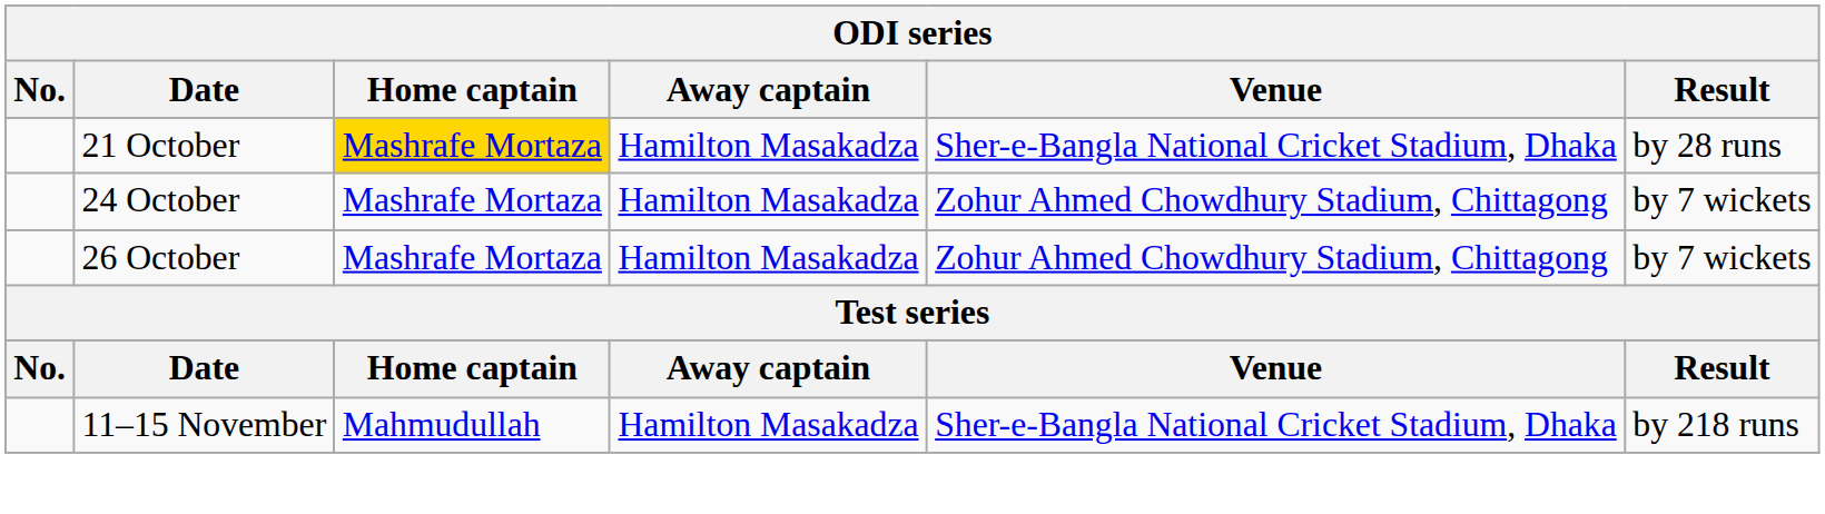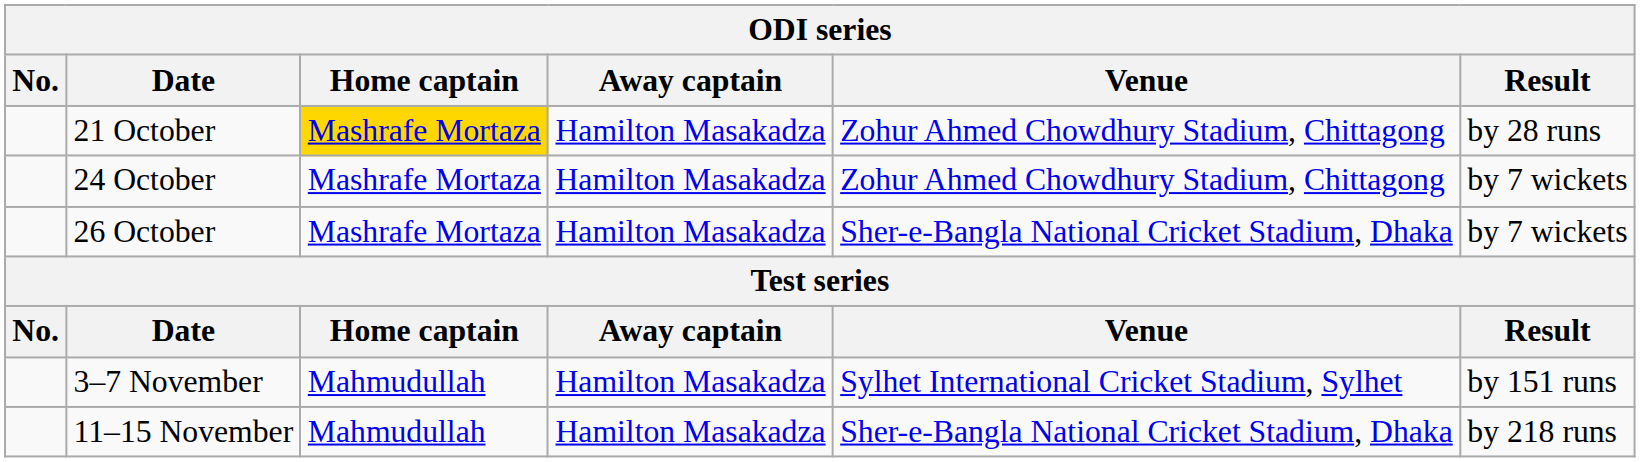 <table class="wikitable">
 <tr>
 <th colspan="6">ODI series</th>
 </tr>
 <tr>
 <th>No.</th>
 <th>Date</th>
 <th>Home captain</th>
 <th>Away captain</th>
 <th>Venue</th>
 <th>Result</th>
 </tr>
 <tr>
 <td></td>
 <td>21 October</td>
 <td style="background: gold;"><a href='#'>Mashrafe Mortaza</a></td>
 <td><a href='#'>Hamilton Masakadza</a></td>
-<td><a href='#'>Sher-e-Bangla National Cricket Stadium</a>, <a href='#'>Dhaka</a></td>
+<td><a href='#'>Zohur Ahmed Chowdhury Stadium</a>, <a href='#'>Chittagong</a></td>
 <td> by 28 runs</td>
 </tr>
 <tr>
 <td></td>
 <td>24 October</td>
 <td><a href='#'>Mashrafe Mortaza</a></td>
 <td><a href='#'>Hamilton Masakadza</a></td>
 <td><a href='#'>Zohur Ahmed Chowdhury Stadium</a>, <a href='#'>Chittagong</a></td>
 <td> by 7 wickets</td>
 </tr>
 <tr>
 <td></td>
 <td>26 October</td>
 <td><a href='#'>Mashrafe Mortaza</a></td>
 <td><a href='#'>Hamilton Masakadza</a></td>
-<td><a href='#'>Zohur Ahmed Chowdhury Stadium</a>, <a href='#'>Chittagong</a></td>
+<td><a href='#'>Sher-e-Bangla National Cricket Stadium</a>, <a href='#'>Dhaka</a></td>
 <td> by 7 wickets</td>
 </tr>
 <tr>
 <th colspan="6">Test series</th>
 </tr>
 <tr>
 <th>No.</th>
 <th>Date</th>
 <th>Home captain</th>
 <th>Away captain</th>
 <th>Venue</th>
 <th>Result</th>
 </tr>
 <tr>
 <td></td>
+<td>3–7 November</td>
+<td><a href='#'>Mahmudullah</a></td>
+<td><a href='#'>Hamilton Masakadza</a></td>
+<td><a href='#'>Sylhet International Cricket Stadium</a>, <a href='#'>Sylhet</a></td>
+<td> by 151 runs</td>
+</tr>
+<tr>
+<td></td>
 <td>11–15 November</td>
 <td><a href='#'>Mahmudullah</a></td>
 <td><a href='#'>Hamilton Masakadza</a></td>
 <td><a href='#'>Sher-e-Bangla National Cricket Stadium</a>, <a href='#'>Dhaka</a></td>
 <td> by 218 runs</td>
 </tr>
 </table>
